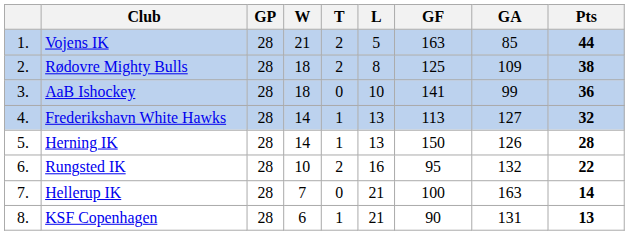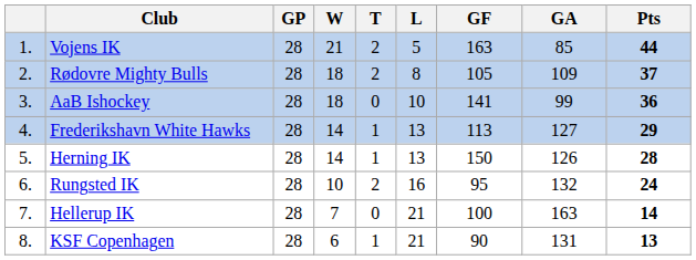 <table class="wikitable">
 <tr>
 <th width="30"></th>
 <th width="200">Club</th>
 <th width="30">GP</th>
 <th width="30">W</th>
 <th width="30">T</th>
 <th width="30">L</th>
 <th width="70">GF</th>
 <th width="70">GA</th>
 <th width="70">Pts</th>
 </tr>
 <tr bgcolor="#BCD2EE" align="center">
 <td>1.</td>
 <td align="left"><a href='#'>Vojens IK</a></td>
 <td>28</td>
 <td>21</td>
 <td>2</td>
 <td>5</td>
 <td>163</td>
 <td>85</td>
 <td><strong>44</strong></td>
 </tr>
 <tr bgcolor="#BCD2EE" align="center">
 <td>2.</td>
 <td align="left"><a href='#'>Rødovre Mighty Bulls</a></td>
 <td>28</td>
 <td>18</td>
 <td>2</td>
 <td>8</td>
-<td>125</td>
+<td>105</td>
 <td>109</td>
-<td><strong>38</strong></td>
+<td><strong>37</strong></td>
 </tr>
 <tr bgcolor="#BCD2EE" align="center">
 <td>3.</td>
 <td align="left"><a href='#'>AaB Ishockey</a></td>
 <td>28</td>
 <td>18</td>
 <td>0</td>
 <td>10</td>
 <td>141</td>
 <td>99</td>
 <td><strong>36</strong></td>
 </tr>
 <tr bgcolor="#BCD2EE" align="center">
 <td>4.</td>
 <td align="left"><a href='#'>Frederikshavn White Hawks</a></td>
 <td>28</td>
 <td>14</td>
 <td>1</td>
 <td>13</td>
 <td>113</td>
 <td>127</td>
-<td><strong>32</strong></td>
+<td><strong>29</strong></td>
 </tr>
 <tr bgcolor="#FFFFFF" align="center">
 <td>5.</td>
 <td align="left"><a href='#'>Herning IK</a></td>
 <td>28</td>
 <td>14</td>
 <td>1</td>
 <td>13</td>
 <td>150</td>
 <td>126</td>
 <td><strong>28</strong></td>
 </tr>
 <tr bgcolor="#FFFFFF" align="center">
 <td>6.</td>
 <td align="left"><a href='#'>Rungsted IK</a></td>
 <td>28</td>
 <td>10</td>
 <td>2</td>
 <td>16</td>
 <td>95</td>
 <td>132</td>
-<td><strong>22</strong></td>
+<td><strong>24</strong></td>
 </tr>
 <tr bgcolor="#FFFFFF" align="center">
 <td>7.</td>
 <td align="left"><a href='#'>Hellerup IK</a></td>
 <td>28</td>
 <td>7</td>
 <td>0</td>
 <td>21</td>
 <td>100</td>
 <td>163</td>
 <td><strong>14</strong></td>
 </tr>
 <tr bgcolor="#FFFFFF" align="center">
 <td>8.</td>
 <td align="left"><a href='#'>KSF Copenhagen</a></td>
 <td>28</td>
 <td>6</td>
 <td>1</td>
 <td>21</td>
 <td>90</td>
 <td>131</td>
 <td><strong>13</strong></td>
 </tr>
 </table>
